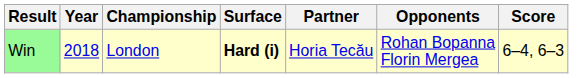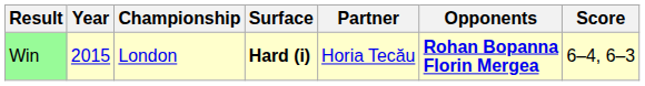 <table class="sortable wikitable">
 <tr>
 <th>Result</th>
 <th>Year</th>
 <th>Championship</th>
 <th>Surface</th>
 <th>Partner</th>
 <th>Opponents</th>
 <th class="unsortable">Score</th>
 </tr>
 <tr style="background:#ffc;">
 <td style="background:#98fb98;">Win</td>
-<td><a href='#'>2018</a></td>
+<td><a href='#'>2015</a></td>
 <td><a href='#'>London</a></td>
 <td><strong>Hard (i)</strong></td>
 <td> <a href='#'>Horia Tecău</a></td>
-<td> <a href='#'>Rohan Bopanna</a><br> <a href='#'>Florin Mergea</a></td>
+<td><strong> <a href='#'>Rohan Bopanna</a><br> <a href='#'>Florin Mergea</a></strong></td>
 <td>6–4, 6–3</td>
 </tr>
 </table>
